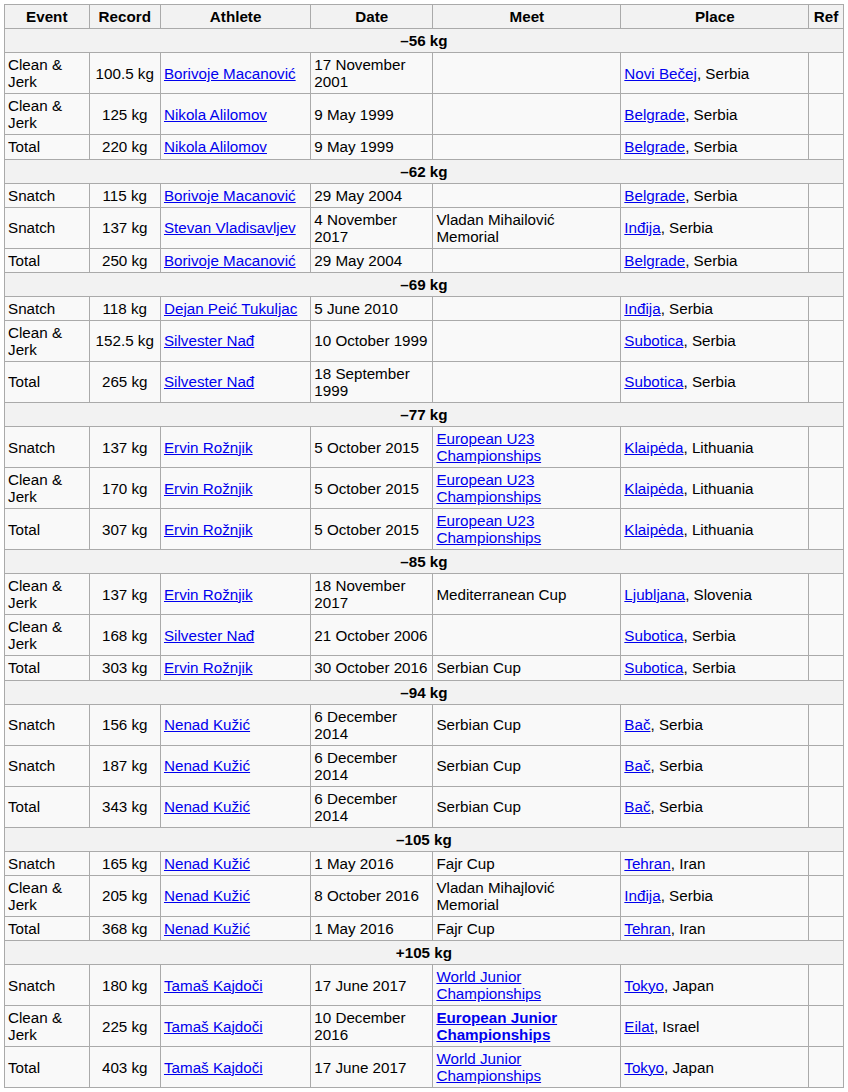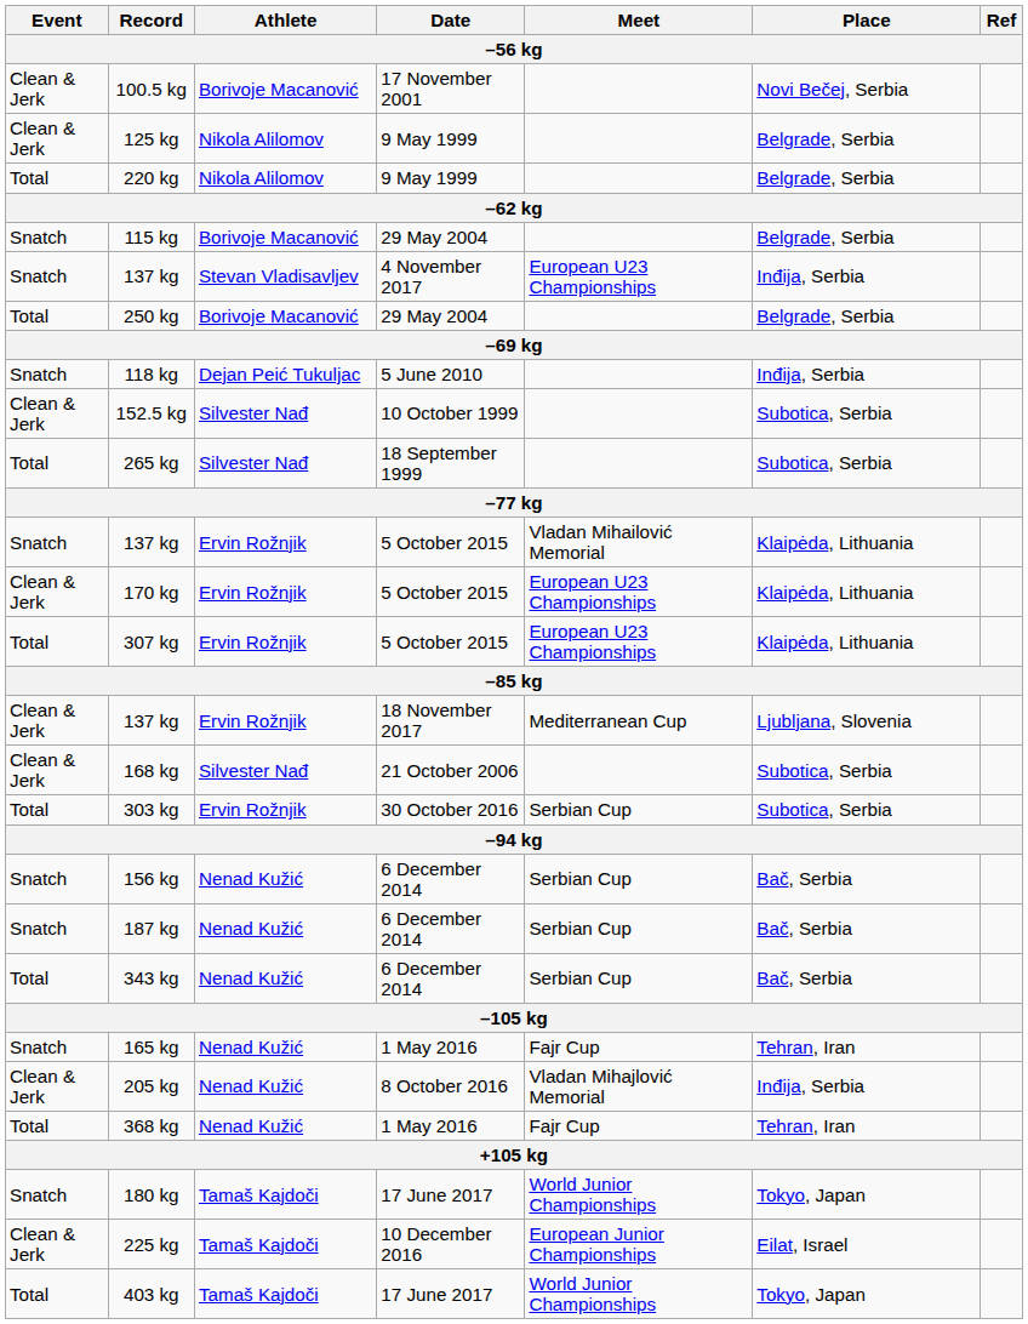 <table class="wikitable" style="font-size:95%; width: 95%;">
 <tr>
 <th width=9%>Event</th>
 <th width=6%>Record</th>
 <th width=16%>Athlete</th>
 <th width=13%>Date</th>
 <th width=20%>Meet</th>
 <th width=20%>Place</th>
 <th width=3%>Ref</th>
 </tr>
 <tr bgcolor="#DDDDDD">
 <th colspan="7">–56 kg</th>
 </tr>
 <tr>
 <td>Clean & Jerk</td>
 <td align="center">100.5 kg</td>
 <td><a href='#'>Borivoje Macanović</a></td>
 <td>17 November 2001</td>
 <td></td>
 <td><a href='#'>Novi Bečej</a>, Serbia</td>
 <td></td>
 </tr>
 <tr>
 <td>Clean & Jerk</td>
 <td align="center">125 kg</td>
 <td><a href='#'>Nikola Alilomov</a></td>
 <td>9 May 1999</td>
 <td></td>
 <td><a href='#'>Belgrade</a>, Serbia</td>
 <td></td>
 </tr>
 <tr>
 <td>Total</td>
 <td align="center">220 kg</td>
 <td><a href='#'>Nikola Alilomov</a></td>
 <td>9 May 1999</td>
 <td></td>
 <td><a href='#'>Belgrade</a>, Serbia</td>
 <td></td>
 </tr>
 <tr bgcolor="#DDDDDD">
 <th colspan="7">–62 kg</th>
 </tr>
 <tr>
 <td>Snatch</td>
 <td align="center">115 kg</td>
 <td><a href='#'>Borivoje Macanović</a></td>
 <td>29 May 2004</td>
 <td></td>
 <td><a href='#'>Belgrade</a>, Serbia</td>
 <td></td>
 </tr>
 <tr>
 <td>Snatch</td>
 <td align="center">137 kg</td>
 <td><a href='#'>Stevan Vladisavljev</a></td>
 <td>4 November 2017</td>
-<td>Vladan Mihailović Memorial</td>
+<td><a href='#'>European U23 Championships</a></td>
 <td><a href='#'>Inđija</a>, Serbia</td>
 <td></td>
 </tr>
 <tr>
 <td>Total</td>
 <td align="center">250 kg</td>
 <td><a href='#'>Borivoje Macanović</a></td>
 <td>29 May 2004</td>
 <td></td>
 <td><a href='#'>Belgrade</a>, Serbia</td>
 <td></td>
 </tr>
 <tr bgcolor="#DDDDDD">
 <th colspan="7">–69 kg</th>
 </tr>
 <tr>
 <td>Snatch</td>
 <td align="center">118 kg</td>
 <td><a href='#'>Dejan Peić Tukuljac</a></td>
 <td>5 June 2010</td>
 <td></td>
 <td><a href='#'>Inđija</a>, Serbia</td>
 <td></td>
 </tr>
 <tr>
 <td>Clean & Jerk</td>
 <td align="center">152.5 kg</td>
 <td><a href='#'>Silvester Nađ</a></td>
 <td>10 October 1999</td>
 <td></td>
 <td><a href='#'>Subotica</a>, Serbia</td>
 <td></td>
 </tr>
 <tr>
 <td>Total</td>
 <td align="center">265 kg</td>
 <td><a href='#'>Silvester Nađ</a></td>
 <td>18 September 1999</td>
 <td></td>
 <td><a href='#'>Subotica</a>, Serbia</td>
 <td></td>
 </tr>
 <tr bgcolor="#DDDDDD">
 <th colspan="7">–77 kg</th>
 </tr>
 <tr>
 <td>Snatch</td>
 <td align="center">137 kg</td>
 <td><a href='#'>Ervin Rožnjik</a></td>
 <td>5 October 2015</td>
-<td><a href='#'>European U23 Championships</a></td>
+<td>Vladan Mihailović Memorial</td>
 <td><a href='#'>Klaipėda</a>, Lithuania</td>
 <td></td>
 </tr>
 <tr>
 <td>Clean & Jerk</td>
 <td align="center">170 kg</td>
 <td><a href='#'>Ervin Rožnjik</a></td>
 <td>5 October 2015</td>
 <td><a href='#'>European U23 Championships</a></td>
 <td><a href='#'>Klaipėda</a>, Lithuania</td>
 <td></td>
 </tr>
 <tr>
 <td>Total</td>
 <td align="center">307 kg</td>
 <td><a href='#'>Ervin Rožnjik</a></td>
 <td>5 October 2015</td>
 <td><a href='#'>European U23 Championships</a></td>
 <td><a href='#'>Klaipėda</a>, Lithuania</td>
 <td></td>
 </tr>
 <tr bgcolor="#DDDDDD">
 <th colspan="7">–85 kg</th>
 </tr>
 <tr>
 <td>Clean & Jerk</td>
 <td align="center">137 kg</td>
 <td><a href='#'>Ervin Rožnjik</a></td>
 <td>18 November 2017</td>
 <td>Mediterranean Cup</td>
 <td><a href='#'>Ljubljana</a>, Slovenia</td>
 <td></td>
 </tr>
 <tr>
 <td>Clean & Jerk</td>
 <td align="center">168 kg</td>
 <td><a href='#'>Silvester Nađ</a></td>
 <td>21 October 2006</td>
 <td></td>
 <td><a href='#'>Subotica</a>, Serbia</td>
 <td></td>
 </tr>
 <tr>
 <td>Total</td>
 <td align="center">303 kg</td>
 <td><a href='#'>Ervin Rožnjik</a></td>
 <td>30 October 2016</td>
 <td>Serbian Cup</td>
 <td><a href='#'>Subotica</a>, Serbia</td>
 <td></td>
 </tr>
 <tr bgcolor="#DDDDDD">
 <th colspan="7">–94 kg</th>
 </tr>
 <tr>
 <td>Snatch</td>
 <td align="center">156 kg</td>
 <td><a href='#'>Nenad Kužić</a></td>
 <td>6 December 2014</td>
 <td>Serbian Cup</td>
 <td><a href='#'>Bač</a>, Serbia</td>
 <td></td>
 </tr>
 <tr>
 <td>Snatch</td>
 <td align="center">187 kg</td>
 <td><a href='#'>Nenad Kužić</a></td>
 <td>6 December 2014</td>
 <td>Serbian Cup</td>
 <td><a href='#'>Bač</a>, Serbia</td>
 <td></td>
 </tr>
 <tr>
 <td>Total</td>
 <td align="center">343 kg</td>
 <td><a href='#'>Nenad Kužić</a></td>
 <td>6 December 2014</td>
 <td>Serbian Cup</td>
 <td><a href='#'>Bač</a>, Serbia</td>
 <td></td>
 </tr>
 <tr bgcolor="#DDDDDD">
 <th colspan="7">–105 kg</th>
 </tr>
 <tr>
 <td>Snatch</td>
 <td align="center">165 kg</td>
 <td><a href='#'>Nenad Kužić</a></td>
 <td>1 May 2016</td>
 <td>Fajr Cup</td>
 <td><a href='#'>Tehran</a>, Iran</td>
 <td></td>
 </tr>
 <tr>
 <td>Clean & Jerk</td>
 <td align="center">205 kg</td>
 <td><a href='#'>Nenad Kužić</a></td>
 <td>8 October 2016</td>
 <td>Vladan Mihajlović Memorial</td>
 <td><a href='#'>Inđija</a>, Serbia</td>
 <td></td>
 </tr>
 <tr>
 <td>Total</td>
 <td align="center">368 kg</td>
 <td><a href='#'>Nenad Kužić</a></td>
 <td>1 May 2016</td>
 <td>Fajr Cup</td>
 <td><a href='#'>Tehran</a>, Iran</td>
 <td></td>
 </tr>
 <tr bgcolor="#DDDDDD">
 <th colspan="7">+105 kg</th>
 </tr>
 <tr>
 <td>Snatch</td>
 <td align="center">180 kg</td>
 <td><a href='#'>Tamaš Kajdoči</a></td>
 <td>17 June 2017</td>
 <td><a href='#'>World Junior Championships</a></td>
 <td><a href='#'>Tokyo</a>, Japan</td>
 <td></td>
 </tr>
 <tr>
 <td>Clean & Jerk</td>
 <td align="center">225 kg</td>
 <td><a href='#'>Tamaš Kajdoči</a></td>
 <td>10 December 2016</td>
-<td><strong><a href='#'>European Junior Championships</a></strong></td>
+<td><a href='#'>European Junior Championships</a></td>
 <td><a href='#'>Eilat</a>, Israel</td>
 <td></td>
 </tr>
 <tr>
 <td>Total</td>
 <td align="center">403 kg</td>
 <td><a href='#'>Tamaš Kajdoči</a></td>
 <td>17 June 2017</td>
 <td><a href='#'>World Junior Championships</a></td>
 <td><a href='#'>Tokyo</a>, Japan</td>
 <td></td>
 </tr>
 </table>
